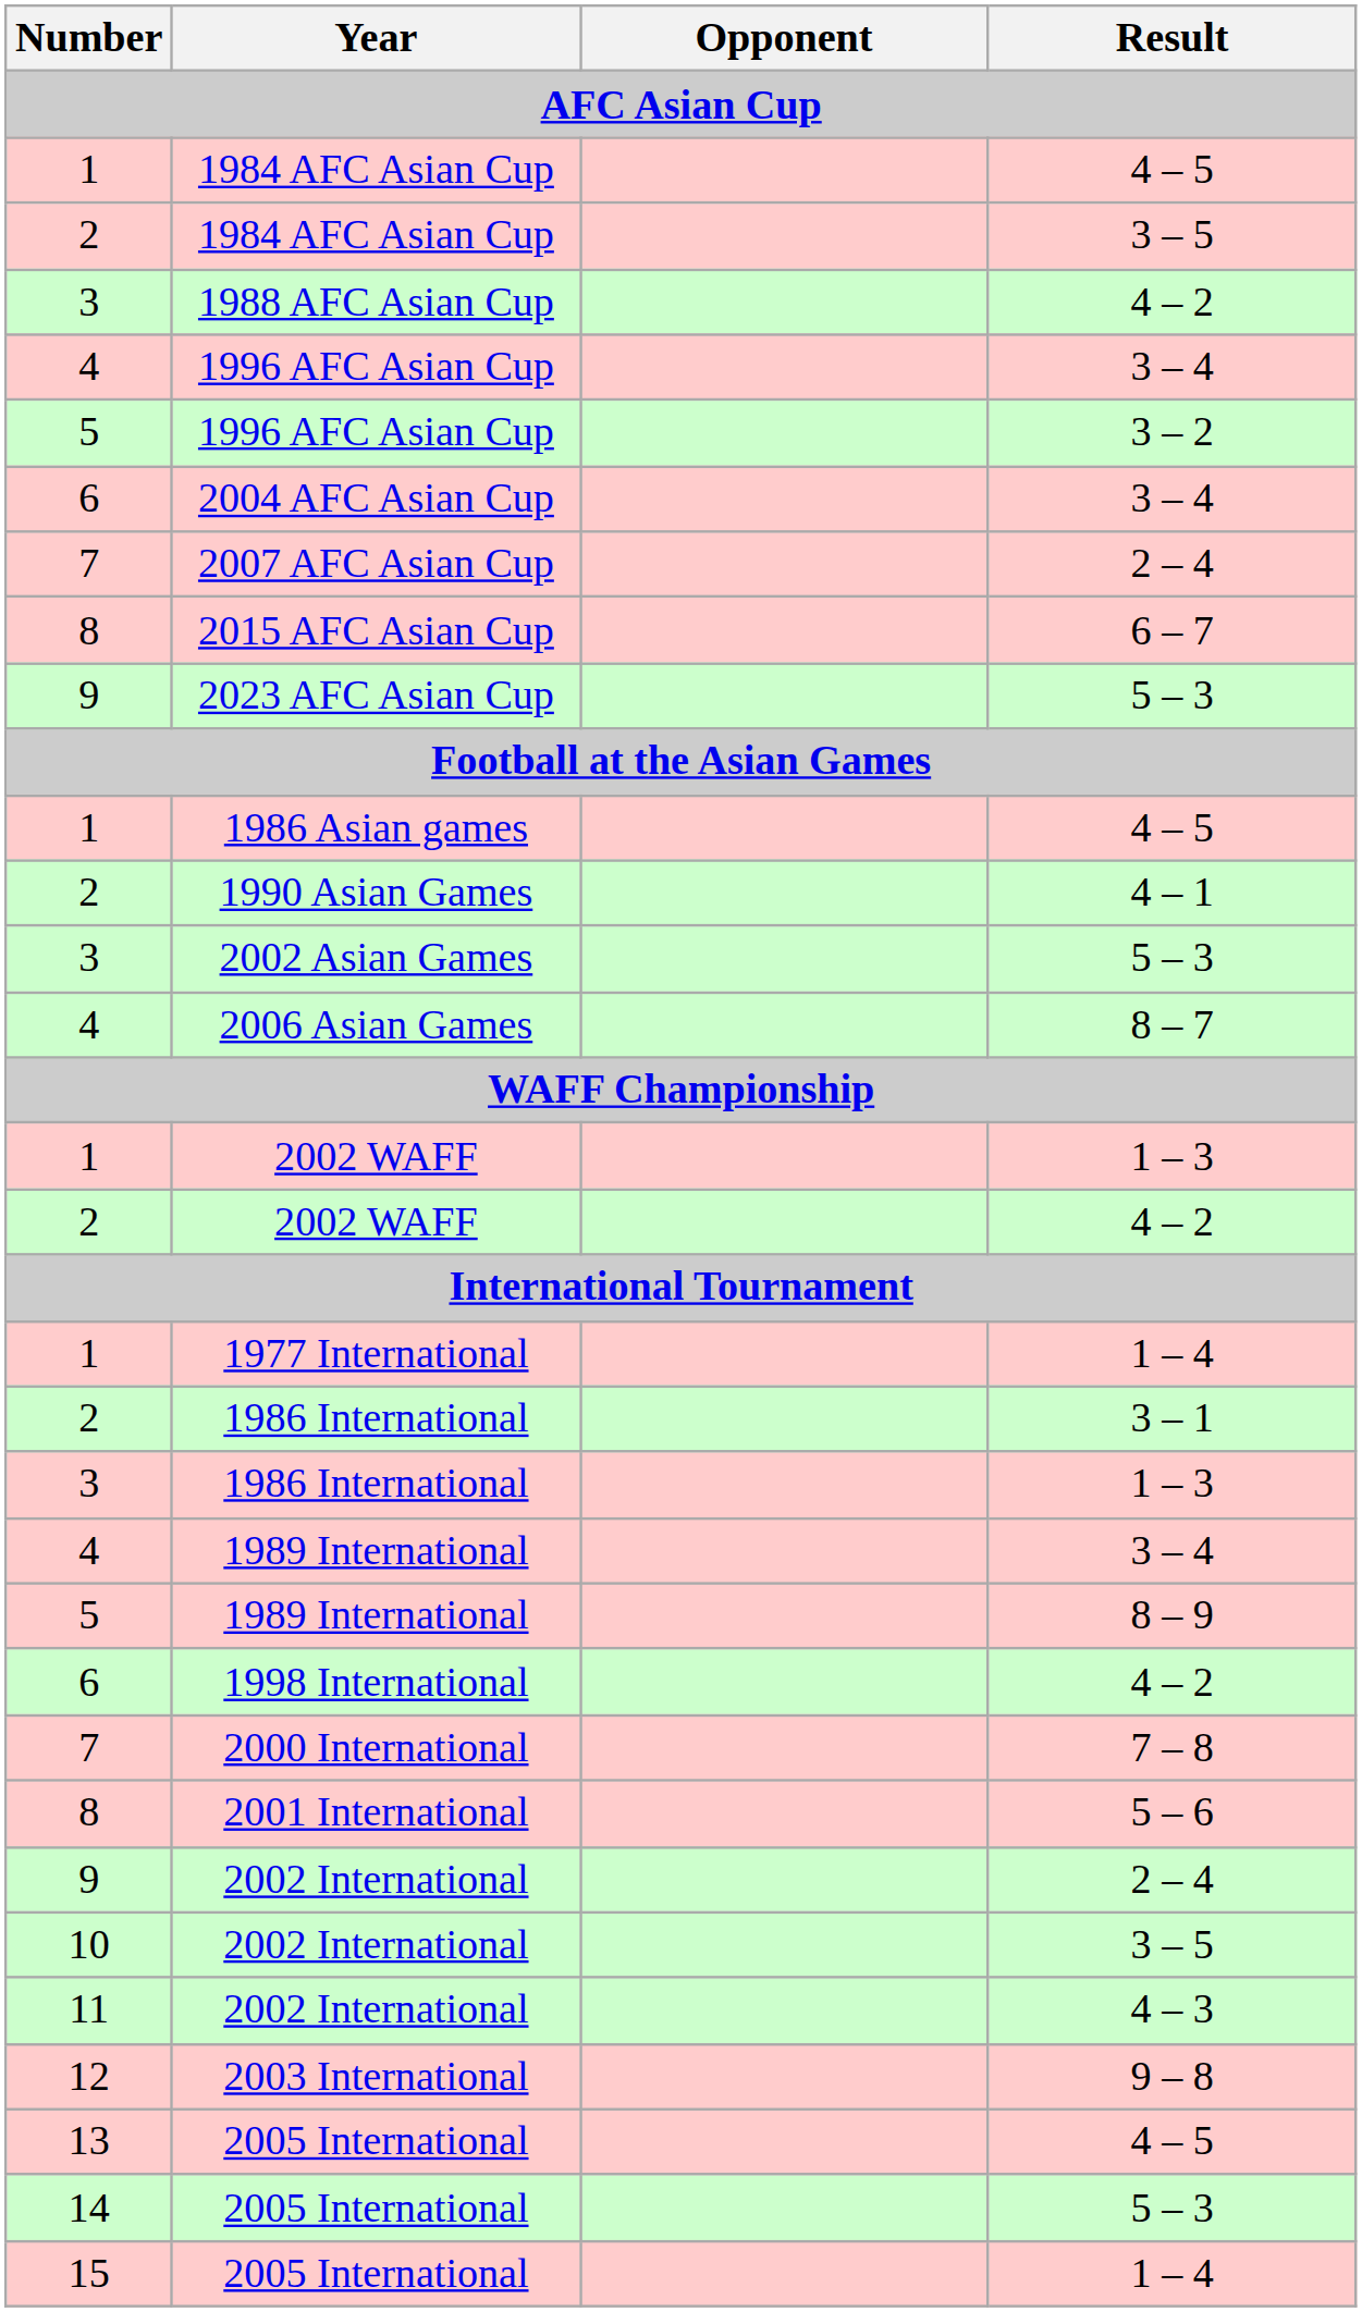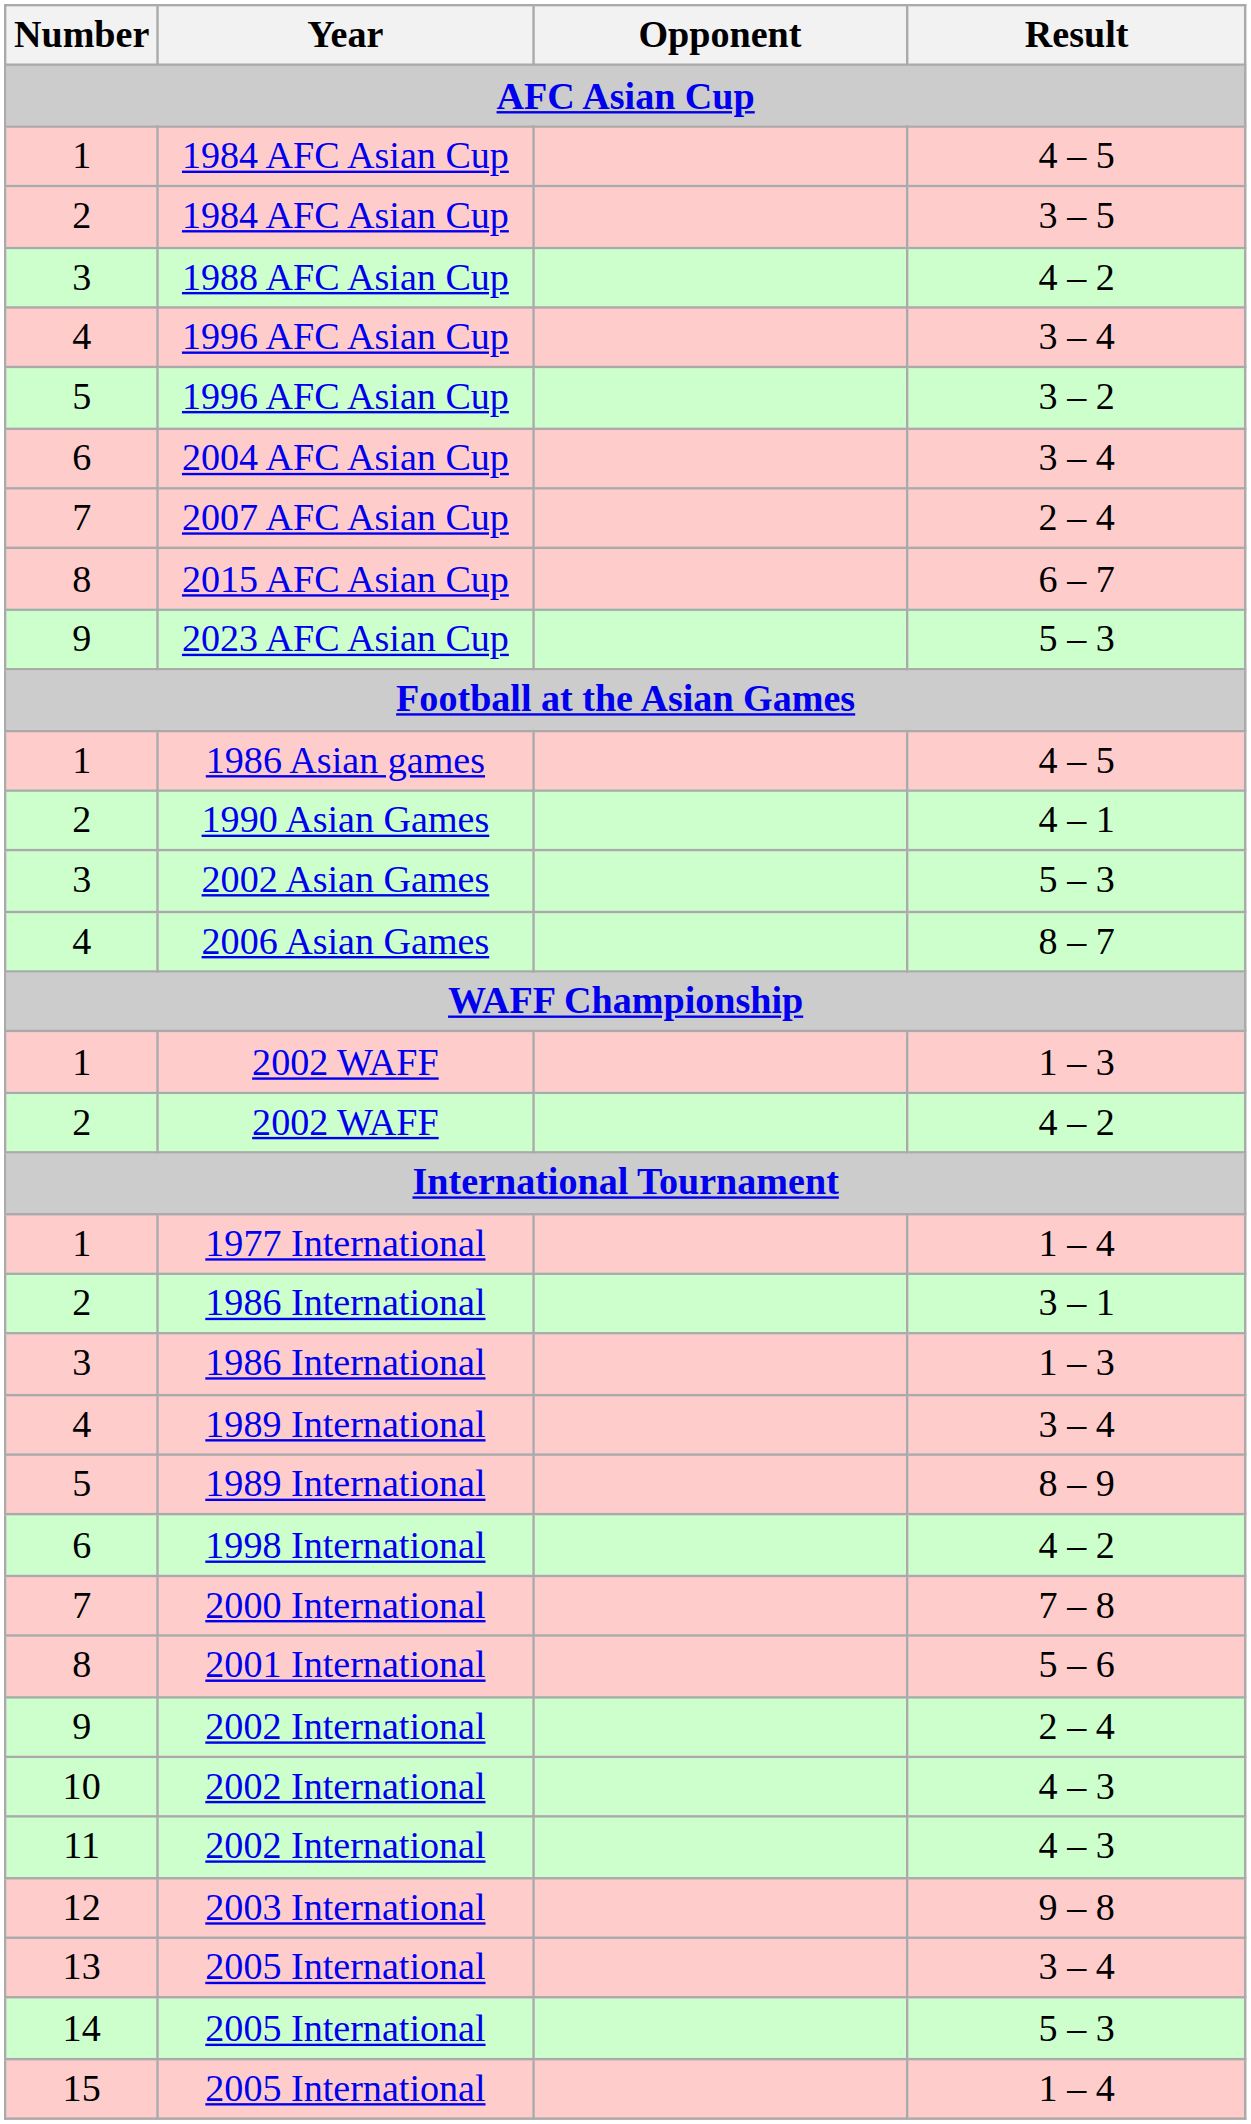 <table class="wikitable sortable">
 <tr>
 <th width=30>Number</th>
 <th width=150>Year</th>
 <th width=150>Opponent</th>
 <th width=135>Result</th>
 </tr>
 <tr>
 <td colspan="4" bgcolor="#cccccc"align=center><strong><a href='#'>AFC Asian Cup</a></strong></td>
 </tr>
 <tr bgcolor=#FFCCCC>
 <td align=center>1</td>
 <td align=center><a href='#'>1984 AFC Asian Cup</a></td>
 <td></td>
 <td align=center>4 – 5</td>
 </tr>
 <tr bgcolor=#FFCCCC>
 <td align=center>2</td>
 <td align=center><a href='#'>1984 AFC Asian Cup</a></td>
 <td></td>
 <td align=center>3 – 5</td>
 </tr>
 <tr bgcolor=#CCFFCC>
 <td align=center>3</td>
 <td align=center><a href='#'>1988 AFC Asian Cup</a></td>
 <td></td>
 <td align=center>4 – 2</td>
 </tr>
 <tr bgcolor=#FFCCCC>
 <td align=center>4</td>
 <td align=center><a href='#'>1996 AFC Asian Cup</a></td>
 <td></td>
 <td align=center>3 – 4</td>
 </tr>
 <tr bgcolor=#CCFFCC>
 <td align=center>5</td>
 <td align=center><a href='#'>1996 AFC Asian Cup</a></td>
 <td></td>
 <td align=center>3 – 2</td>
 </tr>
 <tr bgcolor=#FFCCCC>
 <td align=center>6</td>
 <td align=center><a href='#'>2004 AFC Asian Cup</a></td>
 <td></td>
 <td align=center>3 – 4</td>
 </tr>
 <tr bgcolor=#FFCCCC>
 <td align=center>7</td>
 <td align=center><a href='#'>2007 AFC Asian Cup</a></td>
 <td></td>
 <td align=center>2 – 4</td>
 </tr>
 <tr bgcolor=#FFCCCC>
 <td align=center>8</td>
 <td align=center><a href='#'>2015 AFC Asian Cup</a></td>
 <td></td>
 <td align=center>6 – 7</td>
 </tr>
 <tr bgcolor=#CCFFCC>
 <td align=center>9</td>
 <td align=center><a href='#'>2023 AFC Asian Cup</a></td>
 <td></td>
 <td align=center>5 – 3</td>
 </tr>
 <tr>
 <td colspan="4" bgcolor="#cccccc"align=center><strong><a href='#'>Football at the Asian Games</a></strong></td>
 </tr>
 <tr bgcolor=#FFCCCC>
 <td align=center>1</td>
 <td align=center><a href='#'>1986 Asian games</a></td>
 <td></td>
 <td align=center>4 – 5</td>
 </tr>
 <tr bgcolor=#CCFFCC>
 <td align=center>2</td>
 <td align=center><a href='#'>1990 Asian Games</a></td>
 <td></td>
 <td align=center>4 – 1</td>
 </tr>
 <tr bgcolor=#CCFFCC>
 <td align=center>3</td>
 <td align=center><a href='#'>2002 Asian Games</a></td>
 <td></td>
 <td align=center>5 – 3</td>
 </tr>
 <tr bgcolor=#CCFFCC>
 <td align=center>4</td>
 <td align=center><a href='#'>2006 Asian Games</a></td>
 <td></td>
 <td align=center>8 – 7</td>
 </tr>
 <tr>
 <td colspan="4" bgcolor="#cccccc"align=center><strong><a href='#'>WAFF Championship</a></strong></td>
 </tr>
 <tr bgcolor=#FFCCCC>
 <td align=center>1</td>
 <td align=center><a href='#'>2002 WAFF</a></td>
 <td></td>
 <td align=center>1 – 3</td>
 </tr>
 <tr bgcolor=#CCFFCC>
 <td align=center>2</td>
 <td align=center><a href='#'>2002 WAFF</a></td>
 <td></td>
 <td align=center>4 – 2</td>
 </tr>
 <tr>
 <td colspan="4" bgcolor="#cccccc"align=center><strong><a href='#'>International Tournament</a></strong></td>
 </tr>
 <tr bgcolor=#FFCCCC>
 <td align=center>1</td>
 <td align=center><a href='#'>1977 International</a></td>
 <td></td>
 <td align=center>1 – 4</td>
 </tr>
 <tr bgcolor=#CCFFCC>
 <td align=center>2</td>
 <td align=center><a href='#'>1986 International</a></td>
 <td></td>
 <td align=center>3 – 1</td>
 </tr>
 <tr bgcolor=#FFCCCC>
 <td align=center>3</td>
 <td align=center><a href='#'>1986 International</a></td>
 <td></td>
 <td align=center>1 – 3</td>
 </tr>
 <tr bgcolor=#FFCCCC>
 <td align=center>4</td>
 <td align=center><a href='#'>1989 International</a></td>
 <td></td>
 <td align=center>3 – 4</td>
 </tr>
 <tr bgcolor=#FFCCCC>
 <td align=center>5</td>
 <td align=center><a href='#'>1989 International</a></td>
 <td></td>
 <td align=center>8 – 9</td>
 </tr>
 <tr bgcolor=#CCFFCC>
 <td align=center>6</td>
 <td align=center><a href='#'>1998 International</a></td>
 <td></td>
 <td align=center>4 – 2</td>
 </tr>
 <tr bgcolor=#FFCCCC>
 <td align=center>7</td>
 <td align=center><a href='#'>2000 International</a></td>
 <td></td>
 <td align=center>7 – 8</td>
 </tr>
 <tr bgcolor=#FFCCCC>
 <td align=center>8</td>
 <td align=center><a href='#'>2001 International</a></td>
 <td></td>
 <td align=center>5 – 6</td>
 </tr>
 <tr bgcolor=#CCFFCC>
 <td align=center>9</td>
 <td align=center><a href='#'>2002 International</a></td>
 <td></td>
 <td align=center>2 – 4</td>
 </tr>
 <tr bgcolor=#CCFFCC>
 <td align=center>10</td>
 <td align=center><a href='#'>2002 International</a></td>
 <td></td>
-<td align=center>3 – 5</td>
+<td align=center>4 – 3</td>
 </tr>
 <tr bgcolor=#CCFFCC>
 <td align=center>11</td>
 <td align=center><a href='#'>2002 International</a></td>
 <td></td>
 <td align=center>4 – 3</td>
 </tr>
 <tr bgcolor=#FFCCCC>
 <td align=center>12</td>
 <td align=center><a href='#'>2003 International</a></td>
 <td></td>
 <td align=center>9 – 8</td>
 </tr>
 <tr bgcolor=#FFCCCC>
 <td align=center>13</td>
 <td align=center><a href='#'>2005 International</a></td>
 <td></td>
-<td align=center>4 – 5</td>
+<td align=center>3 – 4</td>
 </tr>
 <tr bgcolor=#CCFFCC>
 <td align=center>14</td>
 <td align=center><a href='#'>2005 International</a></td>
 <td></td>
 <td align=center>5 – 3</td>
 </tr>
 <tr bgcolor=#FFCCCC>
 <td align=center>15</td>
 <td align=center><a href='#'>2005 International</a></td>
 <td></td>
 <td align=center>1 – 4</td>
 </tr>
 </table>
